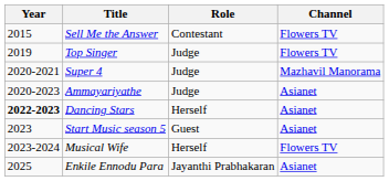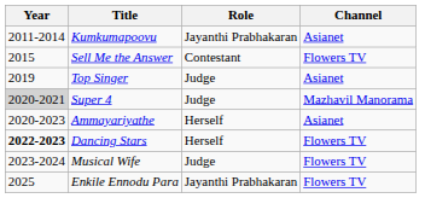 <table class="wikitable sortable">
 <tr>
 <th>Year</th>
 <th>Title</th>
 <th>Role</th>
 <th>Channel</th>
+</tr>
+<tr>
+<td>2011-2014</td>
+<td><em><a href='#'>Kumkumapoovu</a></em></td>
+<td>Jayanthi Prabhakaran</td>
+<td><a href='#'>Asianet</a></td>
 </tr>
 <tr>
 <td>2015</td>
 <td><a href='#'><em>Sell Me the Answer</em></a></td>
 <td>Contestant</td>
 <td><a href='#'>Flowers TV</a></td>
 </tr>
 <tr>
 <td>2019</td>
 <td><em><a href='#'>Top Singer</a></em></td>
 <td>Judge</td>
-<td><a href='#'>Flowers TV</a></td>
+<td><a href='#'>Asianet</a></td>
 </tr>
 <tr>
-<td>2020-2021</td>
+<td style="background: lightgrey;">2020-2021</td>
 <td><em><a href='#'>Super 4</a></em></td>
 <td>Judge</td>
 <td><a href='#'>Mazhavil Manorama</a></td>
 </tr>
 <tr>
 <td>2020-2023</td>
 <td><em><a href='#'>Ammayariyathe</a></em></td>
-<td>Judge</td>
+<td>Herself</td>
 <td><a href='#'>Asianet</a></td>
 </tr>
 <tr>
 <td><strong>2022-2023</strong></td>
 <td><em><a href='#'>Dancing Stars</a></em></td>
 <td>Herself</td>
-<td><a href='#'>Asianet</a></td>
-</tr>
-<tr>
-<td>2023</td>
-<td><em><a href='#'>Start Music season 5</a></em></td>
-<td>Guest</td>
-<td><a href='#'>Asianet</a></td>
+<td><a href='#'>Flowers TV</a></td>
 </tr>
 <tr>
 <td>2023-2024</td>
 <td><em>Musical Wife</em></td>
-<td>Herself</td>
+<td>Judge</td>
 <td><a href='#'>Flowers TV</a></td>
 </tr>
 <tr>
 <td>2025</td>
 <td><em>Enkile Ennodu Para</em></td>
 <td>Jayanthi Prabhakaran</td>
-<td><a href='#'>Asianet</a></td>
+<td><a href='#'>Flowers TV</a></td>
 </tr>
 </table>
